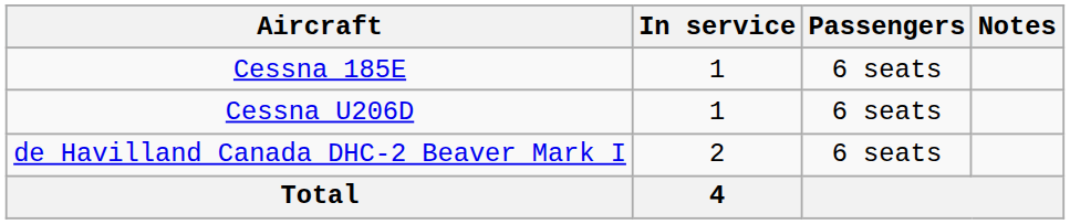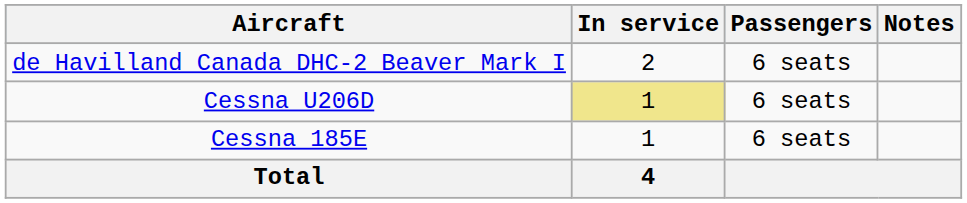 <table class="wikitable" style="margin:auto;text-align:center">
 <tr bgcolor=lightblue>
 <th>Aircraft</th>
 <th>In service</th>
 <th>Passengers</th>
 <th>Notes</th>
 </tr>
 <tr>
-<td><a href='#'>Cessna 185E</a></td>
-<td>1</td>
+<td><a href='#'>de Havilland Canada DHC-2 Beaver Mark I</a></td>
+<td>2</td>
 <td>6 seats</td>
 <td></td>
 </tr>
 <tr>
 <td><a href='#'>Cessna U206D</a></td>
-<td>1</td>
+<td style="background: khaki;">1</td>
 <td>6 seats</td>
 <td></td>
 </tr>
 <tr>
-<td><a href='#'>de Havilland Canada DHC-2 Beaver Mark I</a></td>
-<td>2</td>
+<td><a href='#'>Cessna 185E</a></td>
+<td>1</td>
 <td>6 seats</td>
 <td></td>
 </tr>
 <tr>
 <th>Total</th>
 <th>4</th>
 <th colspan="2"></th>
 </tr>
 </table>
